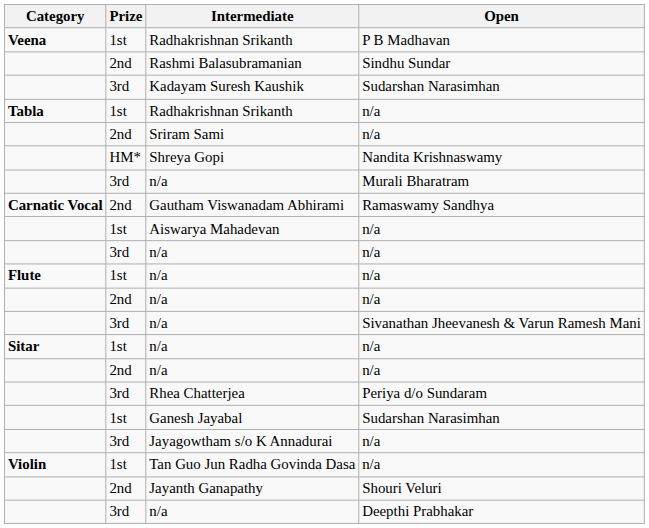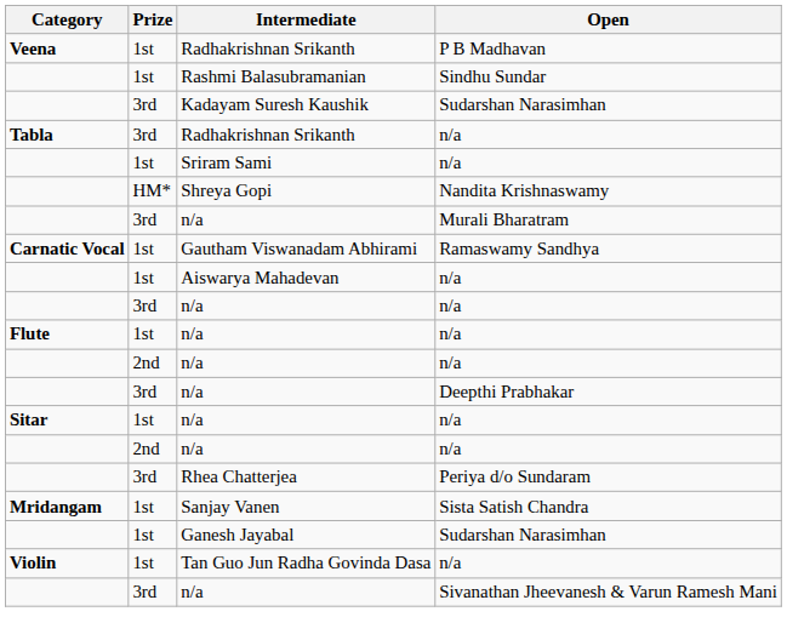 <table class="wikitable">
 <tr>
 <th>Category</th>
 <th>Prize</th>
 <th>Intermediate</th>
 <th>Open</th>
 </tr>
 <tr>
 <td><strong>Veena</strong></td>
 <td>1st</td>
 <td>Radhakrishnan Srikanth</td>
 <td>P B Madhavan</td>
 </tr>
 <tr>
 <td></td>
-<td>2nd</td>
+<td>1st</td>
 <td>Rashmi Balasubramanian</td>
 <td>Sindhu Sundar</td>
 </tr>
 <tr>
 <td></td>
 <td>3rd</td>
 <td>Kadayam Suresh Kaushik</td>
 <td>Sudarshan Narasimhan</td>
 </tr>
 <tr>
 <td><strong>Tabla</strong></td>
-<td>1st</td>
+<td>3rd</td>
 <td>Radhakrishnan Srikanth</td>
 <td>n/a</td>
 </tr>
 <tr>
 <td></td>
-<td>2nd</td>
+<td>1st</td>
 <td>Sriram Sami</td>
 <td>n/a</td>
 </tr>
 <tr>
 <td></td>
 <td>HM*</td>
 <td>Shreya Gopi</td>
 <td>Nandita Krishnaswamy</td>
 </tr>
 <tr>
 <td></td>
 <td>3rd</td>
 <td>n/a</td>
 <td>Murali Bharatram</td>
 </tr>
 <tr>
 <td><strong>Carnatic Vocal</strong></td>
-<td>2nd</td>
+<td>1st</td>
 <td>Gautham Viswanadam Abhirami</td>
 <td>Ramaswamy Sandhya</td>
 </tr>
 <tr>
 <td></td>
 <td>1st</td>
 <td>Aiswarya Mahadevan</td>
 <td>n/a</td>
 </tr>
 <tr>
 <td></td>
 <td>3rd</td>
 <td>n/a</td>
 <td>n/a</td>
 </tr>
 <tr>
 <td><strong>Flute</strong></td>
 <td>1st</td>
 <td>n/a</td>
 <td>n/a</td>
 </tr>
 <tr>
 <td></td>
 <td>2nd</td>
 <td>n/a</td>
 <td>n/a</td>
 </tr>
 <tr>
 <td></td>
 <td>3rd</td>
 <td>n/a</td>
-<td>Sivanathan Jheevanesh & Varun Ramesh Mani</td>
+<td>Deepthi Prabhakar</td>
 </tr>
 <tr>
 <td><strong>Sitar</strong></td>
 <td>1st</td>
 <td>n/a</td>
 <td>n/a</td>
 </tr>
 <tr>
 <td></td>
 <td>2nd</td>
 <td>n/a</td>
 <td>n/a</td>
 </tr>
 <tr>
 <td></td>
 <td>3rd</td>
 <td>Rhea Chatterjea</td>
 <td>Periya d/o Sundaram</td>
 </tr>
 <tr>
+<td><strong>Mridangam</strong></td>
+<td>1st</td>
+<td>Sanjay Vanen</td>
+<td>Sista Satish Chandra</td>
+</tr>
+<tr>
 <td></td>
 <td>1st</td>
 <td>Ganesh Jayabal</td>
 <td>Sudarshan Narasimhan</td>
-</tr>
-<tr>
-<td></td>
-<td>3rd</td>
-<td>Jayagowtham s/o K Annadurai</td>
-<td>n/a</td>
 </tr>
 <tr>
 <td><strong>Violin</strong></td>
 <td>1st</td>
 <td>Tan Guo Jun Radha Govinda Dasa</td>
 <td>n/a</td>
 </tr>
 <tr>
 <td></td>
-<td>2nd</td>
-<td>Jayanth Ganapathy</td>
-<td>Shouri Veluri</td>
-</tr>
-<tr>
-<td></td>
 <td>3rd</td>
 <td>n/a</td>
-<td>Deepthi Prabhakar</td>
+<td>Sivanathan Jheevanesh & Varun Ramesh Mani</td>
 </tr>
 </table>
